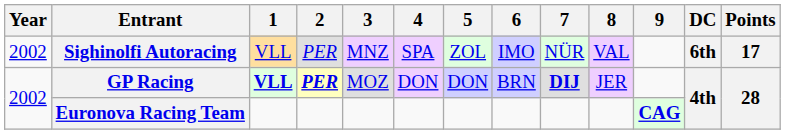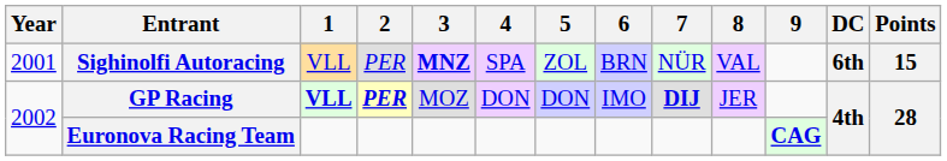 <table class="wikitable" style="text-align:center; font-size:90%">
 <tr>
 <th>Year</th>
 <th>Entrant</th>
 <th>1</th>
 <th>2</th>
 <th>3</th>
 <th>4</th>
 <th>5</th>
 <th>6</th>
 <th>7</th>
 <th>8</th>
 <th>9</th>
 <th>DC</th>
 <th>Points</th>
 </tr>
 <tr>
-<td><a href='#'>2002</a></td>
+<td><a href='#'>2001</a></td>
 <th><a href='#'>Sighinolfi Autoracing</a></th>
 <td style="background:#FFDF9F;"><a href='#'>VLL</a><br></td>
 <td style="background:#DFDFDF;"><em><a href='#'>PER</a></em><br></td>
-<td style="background:#EFCFFF;"><a href='#'>MNZ</a><br></td>
+<td style="background:#EFCFFF;"><strong><a href='#'>MNZ</a><br></strong></td>
 <td style="background:#EFCFFF;"><a href='#'>SPA</a><br></td>
 <td style="background:#DFFFDF;"><a href='#'>ZOL</a><br></td>
-<td style="background:#CFCFFF;"><a href='#'>IMO</a><br></td>
+<td style="background:#CFCFFF;"><a href='#'>BRN</a><br></td>
 <td style="background:#DFFFDF;"><a href='#'>NÜR</a><br></td>
 <td style="background:#EFCFFF;"><a href='#'>VAL</a><br></td>
 <td></td>
 <th>6th</th>
-<th>17</th>
+<th>15</th>
 </tr>
 <tr>
 <td rowspan=2><a href='#'>2002</a></td>
 <th><a href='#'>GP Racing</a></th>
 <td style="background:#DFFFDF;"><strong><a href='#'>VLL</a></strong><br></td>
 <td style="background:#FFFFBF;"><strong><em><a href='#'>PER</a></em></strong><br></td>
 <td style="background:#DFDFDF;"><a href='#'>MOZ</a><br></td>
 <td style="background:#EFCFFF;"><a href='#'>DON</a><br></td>
 <td style="background:#CFCFFF;"><a href='#'>DON</a><br></td>
-<td style="background:#CFCFFF;"><a href='#'>BRN</a><br></td>
+<td style="background:#CFCFFF;"><a href='#'>IMO</a><br></td>
 <td style="background:#DFDFDF;"><strong><a href='#'>DIJ</a></strong><br></td>
 <td style="background:#EFCFFF;"><a href='#'>JER</a><br></td>
 <td></td>
 <th rowspan=2>4th</th>
 <th rowspan=2>28</th>
 </tr>
 <tr>
 <th><a href='#'>Euronova Racing Team</a></th>
 <td></td>
 <td></td>
 <td></td>
 <td></td>
 <td></td>
 <td></td>
 <td></td>
 <td></td>
 <td style="background:#DFFFDF;"><strong><a href='#'>CAG</a><br></strong></td>
 </tr>
 </table>
